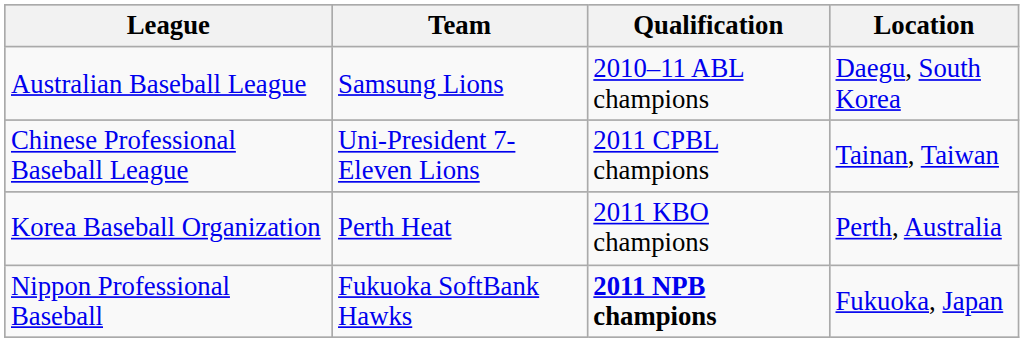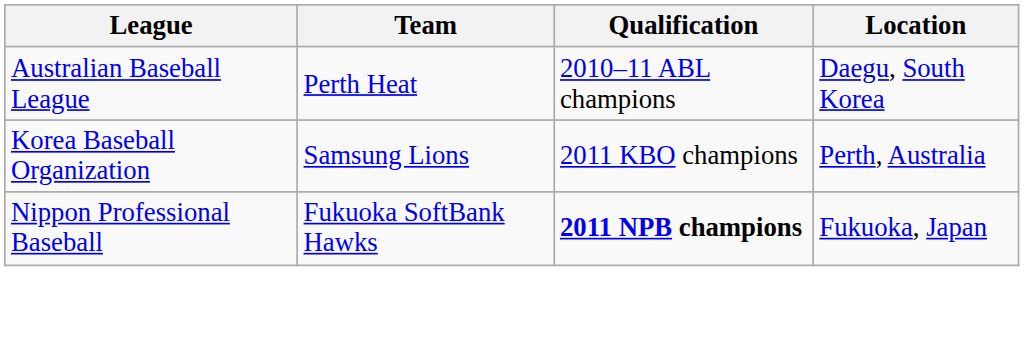 <table class="wikitable">
 <tr>
 <th>League</th>
 <th>Team</th>
 <th>Qualification</th>
 <th>Location</th>
 </tr>
 <tr>
 <td><a href='#'>Australian Baseball League</a></td>
-<td> <a href='#'>Samsung Lions</a></td>
+<td> <a href='#'>Perth Heat</a></td>
 <td><a href='#'>2010–11 ABL</a> champions</td>
 <td><a href='#'>Daegu</a>, <a href='#'>South Korea</a></td>
 </tr>
 <tr>
-<td><a href='#'>Chinese Professional Baseball League</a></td>
-<td> <a href='#'>Uni-President 7-Eleven Lions</a></td>
-<td><a href='#'>2011 CPBL</a> champions</td>
-<td><a href='#'>Tainan</a>, <a href='#'>Taiwan</a></td>
-</tr>
-<tr>
 <td><a href='#'>Korea Baseball Organization</a></td>
-<td> <a href='#'>Perth Heat</a></td>
+<td> <a href='#'>Samsung Lions</a></td>
 <td><a href='#'>2011 KBO</a> champions</td>
 <td><a href='#'>Perth</a>, <a href='#'>Australia</a></td>
 </tr>
 <tr>
 <td><a href='#'>Nippon Professional Baseball</a></td>
 <td> <a href='#'>Fukuoka SoftBank Hawks</a></td>
 <td><strong><a href='#'>2011 NPB</a> champions</strong></td>
 <td><a href='#'>Fukuoka</a>, <a href='#'>Japan</a></td>
 </tr>
 </table>
